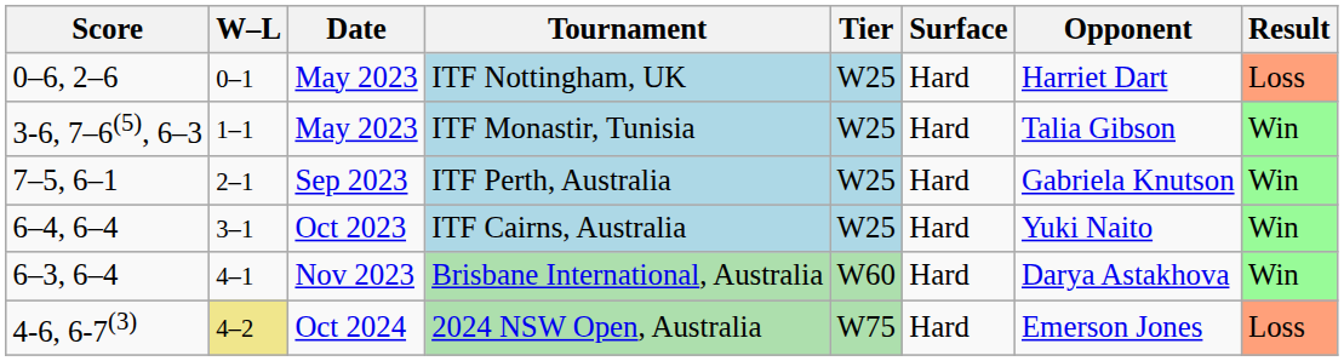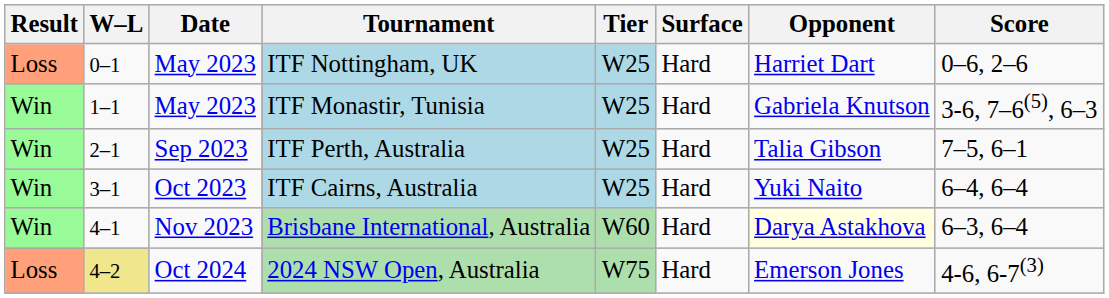 <table class="sortable wikitable">
 <tr>
-<th class="unsortable">Score</th>
+<th>Result</th>
 <th class="unsortable">W–L</th>
 <th>Date</th>
 <th>Tournament</th>
 <th>Tier</th>
 <th>Surface</th>
 <th>Opponent</th>
-<th>Result</th>
+<th class="unsortable">Score</th>
 </tr>
 <tr>
-<td>0–6, 2–6</td>
+<td style="background:#ffa07a;">Loss</td>
 <td><small>0–1</small></td>
 <td><a href='#'>May 2023</a></td>
 <td style="background:lightblue;">ITF Nottingham, UK</td>
 <td style="background:lightblue;">W25</td>
 <td>Hard</td>
 <td> <a href='#'>Harriet Dart</a></td>
-<td style="background:#ffa07a;">Loss</td>
+<td>0–6, 2–6</td>
 </tr>
 <tr>
-<td>3-6, 7–6<sup>(5)</sup>, 6–3</td>
+<td style="background:#98fb98;">Win</td>
 <td><small>1–1</small></td>
 <td><a href='#'>May 2023</a></td>
 <td style="background:lightblue;">ITF Monastir, Tunisia</td>
 <td style="background:lightblue;">W25</td>
 <td>Hard</td>
-<td> <a href='#'>Talia Gibson</a></td>
-<td style="background:#98fb98;">Win</td>
+<td> <a href='#'>Gabriela Knutson</a></td>
+<td>3-6, 7–6<sup>(5)</sup>, 6–3</td>
 </tr>
 <tr>
-<td>7–5, 6–1</td>
+<td style="background:#98fb98;">Win</td>
 <td><small>2–1</small></td>
 <td><a href='#'>Sep 2023</a></td>
 <td style="background:lightblue;">ITF Perth, Australia</td>
 <td style="background:lightblue;">W25</td>
 <td>Hard</td>
-<td> <a href='#'>Gabriela Knutson</a></td>
-<td style="background:#98fb98;">Win</td>
+<td> <a href='#'>Talia Gibson</a></td>
+<td>7–5, 6–1</td>
 </tr>
 <tr>
-<td>6–4, 6–4</td>
+<td style="background:#98fb98;">Win</td>
 <td><small>3–1</small></td>
 <td><a href='#'>Oct 2023</a></td>
 <td style="background:lightblue;">ITF Cairns, Australia</td>
 <td style="background:lightblue;">W25</td>
 <td>Hard</td>
 <td> <a href='#'>Yuki Naito</a></td>
-<td style="background:#98fb98;">Win</td>
+<td>6–4, 6–4</td>
 </tr>
 <tr>
-<td>6–3, 6–4</td>
+<td style="background:#98fb98;">Win</td>
 <td><small>4–1</small></td>
 <td><a href='#'>Nov 2023</a></td>
 <td style="background:#addfad;"><a href='#'>Brisbane International</a>, Australia</td>
 <td style="background:#addfad;">W60</td>
 <td>Hard</td>
-<td> <a href='#'>Darya Astakhova</a></td>
-<td style="background:#98fb98;">Win</td>
+<td style="background: lightyellow;"> <a href='#'>Darya Astakhova</a></td>
+<td>6–3, 6–4</td>
 </tr>
 <tr>
-<td>4-6, 6-7<sup>(3)</sup></td>
+<td style="background:#ffa07a;">Loss</td>
 <td style="background: khaki;"><small>4–2</small></td>
 <td><a href='#'>Oct 2024</a></td>
 <td style="background:#addfad;"><a href='#'>2024 NSW Open</a>, Australia</td>
 <td style="background:#addfad;">W75</td>
 <td>Hard</td>
 <td> <a href='#'>Emerson Jones</a></td>
-<td style="background:#ffa07a;">Loss</td>
+<td>4-6, 6-7<sup>(3)</sup></td>
 </tr>
 </table>
